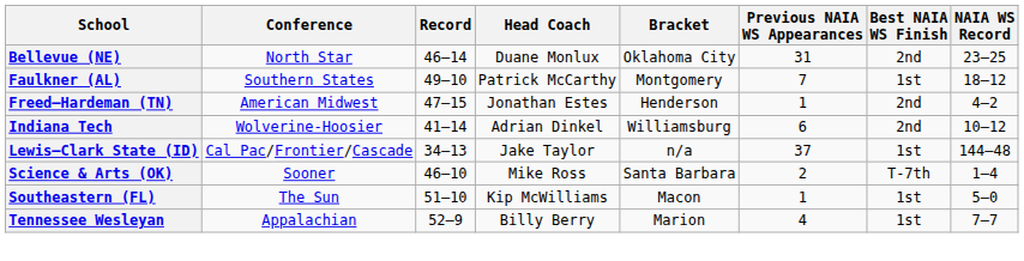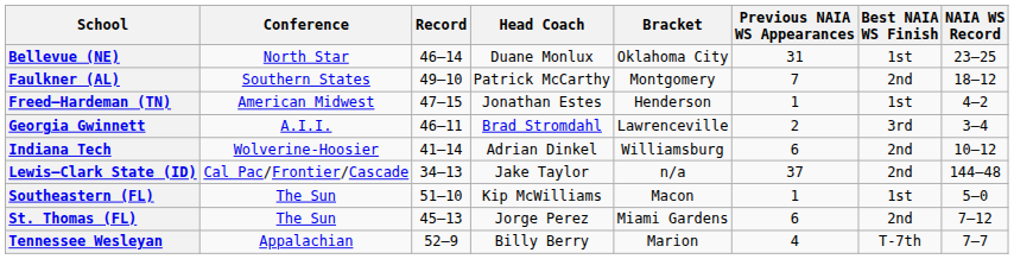 <table class="wikitable sortable plainrowheaders" style="text-align:center">
 <tr>
 <th scope="col">School</th>
 <th scope="col">Conference</th>
 <th scope="col">Record</th>
 <th scope="col">Head Coach</th>
 <th scope="col">Bracket</th>
 <th scope="col">Previous NAIA<br>WS Appearances</th>
 <th scope="col">Best NAIA<br>WS Finish</th>
 <th scope="col">NAIA WS<br>Record</th>
 </tr>
 <tr>
 <th scope="row" style="text-align:left"><a href='#'>Bellevue (NE)</a></th>
 <td><a href='#'>North Star</a></td>
 <td>46–14</td>
 <td>Duane Monlux</td>
 <td>Oklahoma City</td>
 <td>31<br></td>
-<td>2nd<br></td>
+<td>1st<br></td>
 <td>23–25</td>
 </tr>
 <tr>
 <th scope="row" style="text-align:left"><a href='#'>Faulkner (AL)</a></th>
 <td><a href='#'>Southern States</a></td>
 <td>49–10</td>
 <td>Patrick McCarthy</td>
 <td>Montgomery</td>
 <td>7<br></td>
-<td>1st<br></td>
+<td>2nd<br></td>
 <td>18–12</td>
 </tr>
 <tr>
 <th scope="row" style="text-align:left"><a href='#'>Freed–Hardeman (TN)</a></th>
 <td><a href='#'>American Midwest</a></td>
 <td>47–15</td>
 <td>Jonathan Estes</td>
 <td>Henderson</td>
 <td>1<br></td>
-<td>2nd<br></td>
+<td>1st<br></td>
 <td>4–2</td>
+</tr>
+<tr>
+<th scope="row" style="text-align:left"><a href='#'>Georgia Gwinnett</a></th>
+<td><a href='#'>A.I.I.</a></td>
+<td>46–11</td>
+<td><a href='#'>Brad Stromdahl</a></td>
+<td>Lawrenceville</td>
+<td>2<br></td>
+<td>3rd<br></td>
+<td>3–4</td>
 </tr>
 <tr>
 <th scope="row" style="text-align:left"><a href='#'>Indiana Tech</a></th>
 <td><a href='#'>Wolverine-Hoosier</a></td>
 <td>41–14</td>
 <td>Adrian Dinkel</td>
 <td>Williamsburg</td>
 <td>6<br></td>
 <td>2nd<br></td>
 <td>10–12</td>
 </tr>
 <tr>
 <th scope="row" style="text-align:left"><a href='#'>Lewis–Clark State (ID)</a></th>
 <td><a href='#'>Cal Pac</a>/<a href='#'>Frontier</a>/<a href='#'>Cascade</a></td>
 <td>34–13</td>
 <td>Jake Taylor</td>
 <td>n/a</td>
 <td>37<br></td>
-<td>1st<br></td>
+<td>2nd<br></td>
 <td>144–48</td>
-</tr>
-<tr>
-<th scope="row" style="text-align:left"><a href='#'>Science & Arts (OK)</a></th>
-<td><a href='#'>Sooner</a></td>
-<td>46–10</td>
-<td>Mike Ross</td>
-<td>Santa Barbara</td>
-<td>2<br></td>
-<td>T-7th<br></td>
-<td>1–4</td>
 </tr>
 <tr>
 <th scope="row" style="text-align:left"><a href='#'>Southeastern (FL)</a></th>
 <td><a href='#'>The Sun</a></td>
 <td>51–10</td>
 <td>Kip McWilliams</td>
 <td>Macon</td>
 <td>1<br></td>
 <td>1st<br></td>
 <td>5–0</td>
 </tr>
 <tr>
+<th scope="row" style="text-align:left"><a href='#'>St. Thomas (FL)</a></th>
+<td><a href='#'>The Sun</a></td>
+<td>45–13</td>
+<td>Jorge Perez</td>
+<td>Miami Gardens</td>
+<td>6<br></td>
+<td>2nd<br></td>
+<td>7–12</td>
+</tr>
+<tr>
 <th scope="row" style="text-align:left"><a href='#'>Tennessee Wesleyan</a></th>
 <td><a href='#'>Appalachian</a></td>
 <td>52–9</td>
 <td>Billy Berry</td>
 <td>Marion</td>
 <td>4<br></td>
-<td>1st<br></td>
+<td>T-7th<br></td>
 <td>7–7</td>
 </tr>
 </table>
